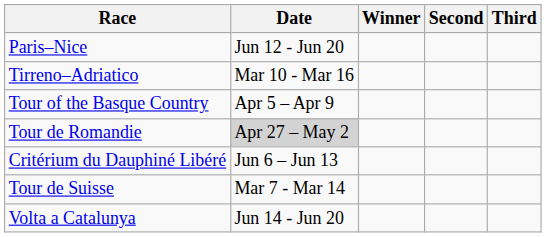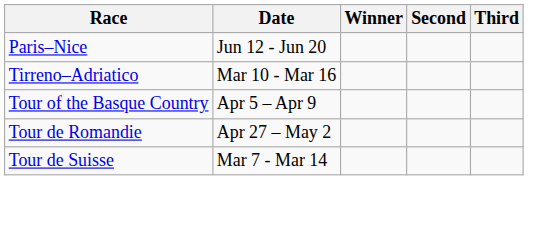 <table class="wikitable">
 <tr>
 <th>Race</th>
 <th>Date</th>
 <th>Winner</th>
 <th>Second</th>
 <th>Third</th>
 </tr>
 <tr>
 <td> <a href='#'>Paris–Nice</a></td>
 <td>Jun 12 - Jun 20</td>
 <td><strong></strong></td>
 <td></td>
 <td></td>
 </tr>
 <tr>
 <td> <a href='#'>Tirreno–Adriatico</a></td>
 <td>Mar 10 - Mar 16</td>
 <td><strong></strong></td>
 <td></td>
 <td></td>
 </tr>
 <tr>
 <td> <a href='#'>Tour of the Basque Country</a></td>
 <td>Apr 5 – Apr 9</td>
 <td><strong></strong></td>
 <td></td>
 <td></td>
 </tr>
 <tr>
 <td> <a href='#'>Tour de Romandie</a></td>
-<td style="background: lightgrey;">Apr 27 – May 2</td>
-<td><strong></strong></td>
-<td></td>
-<td></td>
-</tr>
-<tr>
-<td> <a href='#'>Critérium du Dauphiné Libéré</a></td>
-<td>Jun 6 – Jun 13</td>
+<td>Apr 27 – May 2</td>
 <td><strong></strong></td>
 <td></td>
 <td></td>
 </tr>
 <tr>
 <td> <a href='#'>Tour de Suisse</a></td>
 <td>Mar 7 - Mar 14</td>
 <td><strong></strong></td>
 <td></td>
 <td></td>
 </tr>
-<tr>
-<td> <a href='#'>Volta a Catalunya</a></td>
-<td>Jun 14 - Jun 20</td>
-<td><strong></strong></td>
-<td></td>
-<td></td>
-</tr>
 </table>
